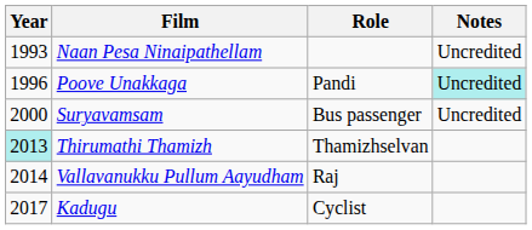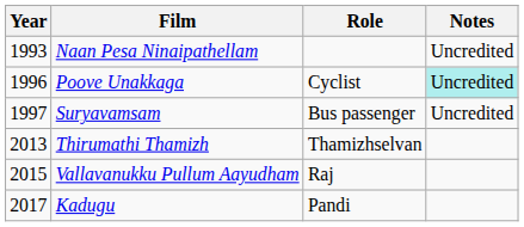 <table class="wikitable" style="font-size: 95%;">
 <tr>
 <th>Year</th>
 <th>Film</th>
 <th>Role</th>
 <th>Notes</th>
 </tr>
 <tr>
 <td>1993</td>
 <td><em><a href='#'>Naan Pesa Ninaipathellam</a></em></td>
 <td></td>
 <td>Uncredited</td>
 </tr>
 <tr>
 <td>1996</td>
 <td><em><a href='#'>Poove Unakkaga</a></em></td>
-<td>Pandi</td>
+<td>Cyclist</td>
 <td style="background: paleturquoise;">Uncredited</td>
 </tr>
 <tr>
-<td>2000</td>
+<td>1997</td>
 <td><em><a href='#'>Suryavamsam</a></em></td>
 <td>Bus passenger</td>
 <td>Uncredited</td>
 </tr>
 <tr>
-<td style="background: paleturquoise;">2013</td>
+<td>2013</td>
 <td><em><a href='#'>Thirumathi Thamizh</a></em></td>
 <td>Thamizhselvan</td>
 <td></td>
 </tr>
 <tr>
-<td>2014</td>
+<td>2015</td>
 <td><em><a href='#'>Vallavanukku Pullum Aayudham</a></em></td>
 <td>Raj</td>
 <td></td>
 </tr>
 <tr>
 <td>2017</td>
 <td><em><a href='#'>Kadugu</a></em></td>
-<td>Cyclist</td>
+<td>Pandi</td>
 <td></td>
 </tr>
 </table>
